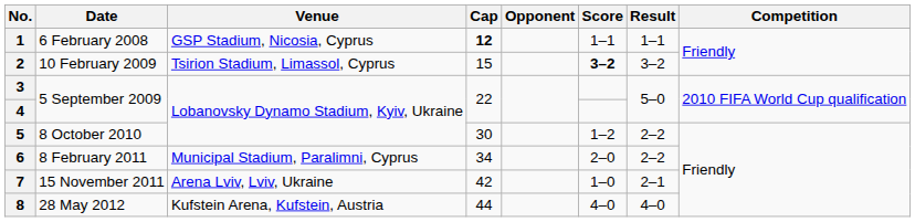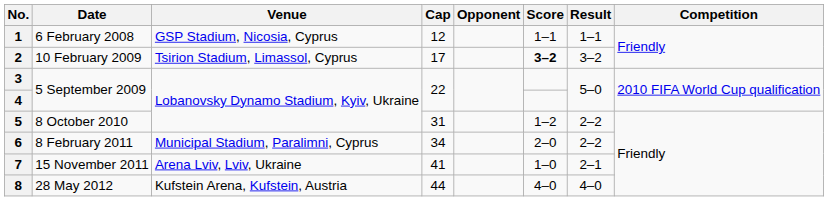 <table class="wikitable plainrowheaders sortable">
 <tr>
 <th scope=col>No.</th>
 <th scope=col data-sort-type=date>Date</th>
 <th scope=col>Venue</th>
 <th scope=col>Cap</th>
 <th scope=col>Opponent</th>
 <th scope=col>Score</th>
 <th scope=col>Result</th>
 <th scope=col>Competition</th>
 </tr>
 <tr>
 <th scope=row>1</th>
 <td>6 February 2008</td>
 <td><a href='#'>GSP Stadium</a>, <a href='#'>Nicosia</a>, Cyprus</td>
-<td align=center><strong>12</strong></td>
+<td align=center>12</td>
 <td></td>
 <td align=center>1–1</td>
 <td align=center>1–1</td>
 <td rowspan=2><a href='#'>Friendly</a></td>
 </tr>
 <tr>
 <th scope=row>2</th>
 <td>10 February 2009</td>
 <td><a href='#'>Tsirion Stadium</a>, <a href='#'>Limassol</a>, Cyprus</td>
-<td align=center>15</td>
+<td align=center>17</td>
 <td></td>
 <td align=center><strong>3–2</strong></td>
 <td align=center>3–2</td>
 </tr>
 <tr>
 <th scope=row>3</th>
 <td rowspan=2>5 September 2009</td>
 <td rowspan=3><a href='#'>Lobanovsky Dynamo Stadium</a>, <a href='#'>Kyiv</a>, Ukraine</td>
 <td rowspan=2 style="text-align:center;">22</td>
 <td rowspan=2></td>
 <td></td>
 <td rowspan=2 style="text-align:center;">5–0</td>
 <td rowspan=2><a href='#'>2010 FIFA World Cup qualification</a></td>
 </tr>
 <tr>
 <th scope=row>4</th>
 <td></td>
 </tr>
 <tr>
 <th scope=row>5</th>
 <td>8 October 2010</td>
-<td align=center>30</td>
+<td align=center>31</td>
 <td></td>
 <td align=center>1–2</td>
 <td align=center>2–2</td>
 <td rowspan=4>Friendly</td>
 </tr>
 <tr>
 <th scope=row>6</th>
 <td>8 February 2011</td>
 <td><a href='#'>Municipal Stadium</a>, <a href='#'>Paralimni</a>, Cyprus</td>
 <td align=center>34</td>
 <td></td>
 <td align=center>2–0</td>
 <td align=center>2–2</td>
 </tr>
 <tr>
 <th scope=row>7</th>
 <td>15 November 2011</td>
 <td><a href='#'>Arena Lviv</a>, <a href='#'>Lviv</a>, Ukraine</td>
-<td align=center>42</td>
+<td align=center>41</td>
 <td></td>
 <td align=center>1–0</td>
 <td align=center>2–1</td>
 </tr>
 <tr>
 <th scope=row>8</th>
 <td>28 May 2012</td>
 <td>Kufstein Arena, <a href='#'>Kufstein</a>, Austria</td>
 <td align=center>44</td>
 <td></td>
 <td align=center>4–0</td>
 <td align=center>4–0</td>
 </tr>
 </table>
